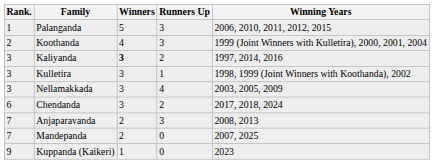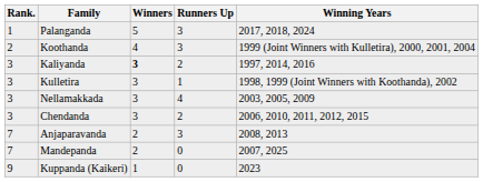 <table class="wikitable sortable" border="0" bgcolor="#F5F5F5">
 <tr>
 <th>Rank.</th>
 <th>Family</th>
 <th>Winners</th>
 <th>Runners Up</th>
 <th>Winning Years</th>
 </tr>
 <tr bgcolor=#eeeeee>
 <td>1</td>
 <td>Palanganda</td>
 <td>5</td>
 <td>3</td>
-<td>2006, 2010, 2011, 2012, 2015</td>
+<td>2017, 2018, 2024</td>
 </tr>
 <tr bgcolor=#eeeeee>
 <td>2</td>
 <td>Koothanda</td>
 <td>4</td>
 <td>3</td>
 <td>1999 (Joint Winners with Kulletira), 2000, 2001, 2004</td>
 </tr>
 <tr bgcolor=#eeeeee>
 <td>3</td>
 <td>Kaliyanda</td>
 <td><strong>3</strong></td>
 <td>2</td>
 <td>1997, 2014, 2016</td>
 </tr>
 <tr bgcolor=#eeeeee>
 <td>3</td>
 <td>Kulletira</td>
 <td>3</td>
 <td>1</td>
 <td>1998, 1999 (Joint Winners with Koothanda), 2002</td>
 </tr>
 <tr bgcolor=#eeeeee>
 <td>3</td>
 <td>Nellamakkada</td>
 <td>3</td>
 <td>4</td>
 <td>2003, 2005, 2009</td>
 </tr>
 <tr bgcolor=#eeeeee>
-<td>6</td>
+<td>3</td>
 <td>Chendanda</td>
 <td>3</td>
 <td>2</td>
-<td>2017, 2018, 2024</td>
+<td>2006, 2010, 2011, 2012, 2015</td>
 </tr>
 <tr bgcolor=#eeeeee>
 <td>7</td>
 <td>Anjaparavanda</td>
 <td>2</td>
 <td>3</td>
 <td>2008, 2013</td>
 </tr>
 <tr bgcolor=#eeeeee>
 <td>7</td>
 <td>Mandepanda</td>
 <td>2</td>
 <td>0</td>
 <td>2007, 2025</td>
 </tr>
 <tr bgcolor=#eeeeee>
 <td>9</td>
 <td>Kuppanda (Kaikeri)</td>
 <td>1</td>
 <td>0</td>
 <td>2023</td>
 </tr>
 </table>
